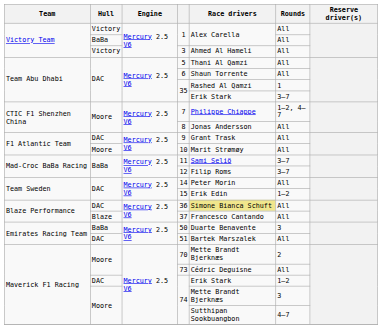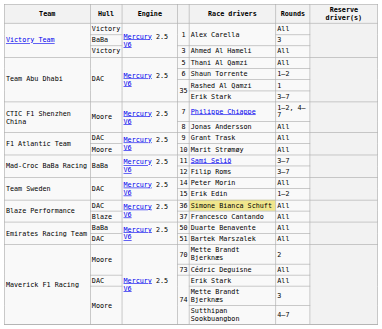 <table class="wikitable" style="font-size: 85%;">
 <tr>
 <th>Team</th>
 <th>Hull</th>
 <th>Engine</th>
 <th></th>
 <th>Race drivers</th>
 <th>Rounds</th>
 <th>Reserve driver(s)</th>
 </tr>
 <tr>
 <td rowspan=3> <a href='#'>Victory Team</a></td>
 <td rowspan=1>Victory</td>
 <td rowspan=3><a href='#'>Mercury</a> 2.5 <a href='#'>V6</a></td>
 <td rowspan=2 align=center>1</td>
 <td rowspan=2> Alex Carella</td>
 <td>All</td>
 <th rowspan=3></th>
 </tr>
 <tr>
 <td rowspan=1>BaBa</td>
-<td>All</td>
+<td>3</td>
 </tr>
 <tr>
 <td rowspan=1>Victory</td>
 <td align=center>3</td>
 <td> Ahmed Al Hameli</td>
 <td>All</td>
 </tr>
 <tr>
 <td rowspan=4> Team Abu Dhabi</td>
 <td rowspan=4>DAC</td>
 <td rowspan=4><a href='#'>Mercury</a> 2.5 <a href='#'>V6</a></td>
 <td align=center>5</td>
 <td> Thani Al Qamzi</td>
 <td>All</td>
 <th rowspan=4></th>
 </tr>
 <tr>
 <td align=center>6</td>
 <td> Shaun Torrente</td>
-<td>All</td>
+<td>1–2</td>
 </tr>
 <tr>
 <td rowspan=2 align=center>35</td>
 <td> Rashed Al Qamzi</td>
 <td>1</td>
 </tr>
 <tr>
 <td> Erik Stark</td>
 <td>3–7</td>
 </tr>
 <tr>
 <td rowspan=2> CTIC F1 Shenzhen China</td>
 <td rowspan=2>Moore</td>
 <td rowspan=2><a href='#'>Mercury</a> 2.5 <a href='#'>V6</a></td>
 <td align=center>7</td>
 <td> <a href='#'>Philippe Chiappe</a></td>
 <td>1–2, 4–7</td>
 <th rowspan=2></th>
 </tr>
 <tr>
 <td align=center>8</td>
 <td> Jonas Andersson</td>
 <td>All</td>
 </tr>
 <tr>
 <td rowspan=2> F1 Atlantic Team</td>
 <td>DAC</td>
 <td rowspan=2><a href='#'>Mercury</a> 2.5 <a href='#'>V6</a></td>
 <td align=center>9</td>
 <td> Grant Trask</td>
 <td>All</td>
 <th rowspan=2></th>
 </tr>
 <tr>
 <td>Moore</td>
 <td align=center>10</td>
 <td> Marit Strømøy</td>
 <td>All</td>
 </tr>
 <tr>
 <td rowspan=2> Mad-Croc BaBa Racing</td>
 <td rowspan=2>BaBa</td>
 <td rowspan=2><a href='#'>Mercury</a> 2.5 <a href='#'>V6</a></td>
 <td align=center>11</td>
 <td> <a href='#'>Sami Seliö</a></td>
 <td>3–7</td>
 <th rowspan=2></th>
 </tr>
 <tr>
 <td align=center>12</td>
 <td> Filip Roms</td>
 <td>3–7</td>
 </tr>
 <tr>
 <td rowspan=2> Team Sweden</td>
 <td rowspan=2>DAC</td>
 <td rowspan=2><a href='#'>Mercury</a> 2.5 <a href='#'>V6</a></td>
 <td align=center>14</td>
 <td> Peter Morin</td>
 <td>All</td>
 <th rowspan=2></th>
 </tr>
 <tr>
 <td align=center>15</td>
 <td> Erik Edin</td>
 <td>1–2</td>
 </tr>
 <tr>
 <td rowspan=2> Blaze Performance</td>
 <td>DAC</td>
 <td rowspan=2><a href='#'>Mercury</a> 2.5 <a href='#'>V6</a></td>
 <td align=center>36</td>
 <td style="background: khaki;"> Simone Bianca Schuft</td>
 <td>All</td>
 <th rowspan=2></th>
 </tr>
 <tr>
 <td>Blaze</td>
 <td align=center>37</td>
 <td> Francesco Cantando</td>
 <td>All</td>
 </tr>
 <tr>
 <td rowspan=2> Emirates Racing Team</td>
 <td>BaBa</td>
 <td rowspan=2><a href='#'>Mercury</a> 2.5 <a href='#'>V6</a></td>
 <td align=center>50</td>
 <td> Duarte Benavente</td>
-<td>3</td>
+<td>All</td>
 <th rowspan=2></th>
 </tr>
 <tr>
 <td>DAC</td>
 <td align=center>51</td>
 <td> Bartek Marszalek</td>
 <td>All</td>
 </tr>
 <tr>
 <td rowspan=5> Maverick F1 Racing</td>
 <td rowspan=2>Moore</td>
 <td rowspan=5><a href='#'>Mercury</a> 2.5 <a href='#'>V6</a></td>
 <td align=center>70</td>
 <td> Mette Brandt Bjerknæs</td>
 <td>2</td>
 <th rowspan=5></th>
 </tr>
 <tr>
 <td align=center>73</td>
 <td> Cédric Deguisne</td>
 <td>All</td>
 </tr>
 <tr>
 <td rowspan=1>DAC</td>
 <td rowspan=3 align=center>74</td>
 <td> Erik Stark</td>
-<td>1–2</td>
+<td>All</td>
 </tr>
 <tr>
 <td rowspan=2>Moore</td>
 <td> Mette Brandt Bjerknæs</td>
 <td>3</td>
 </tr>
 <tr>
 <td> Sutthipan Sookbuangbon</td>
 <td>4–7</td>
 </tr>
 <tr>
 </tr>
 </table>
